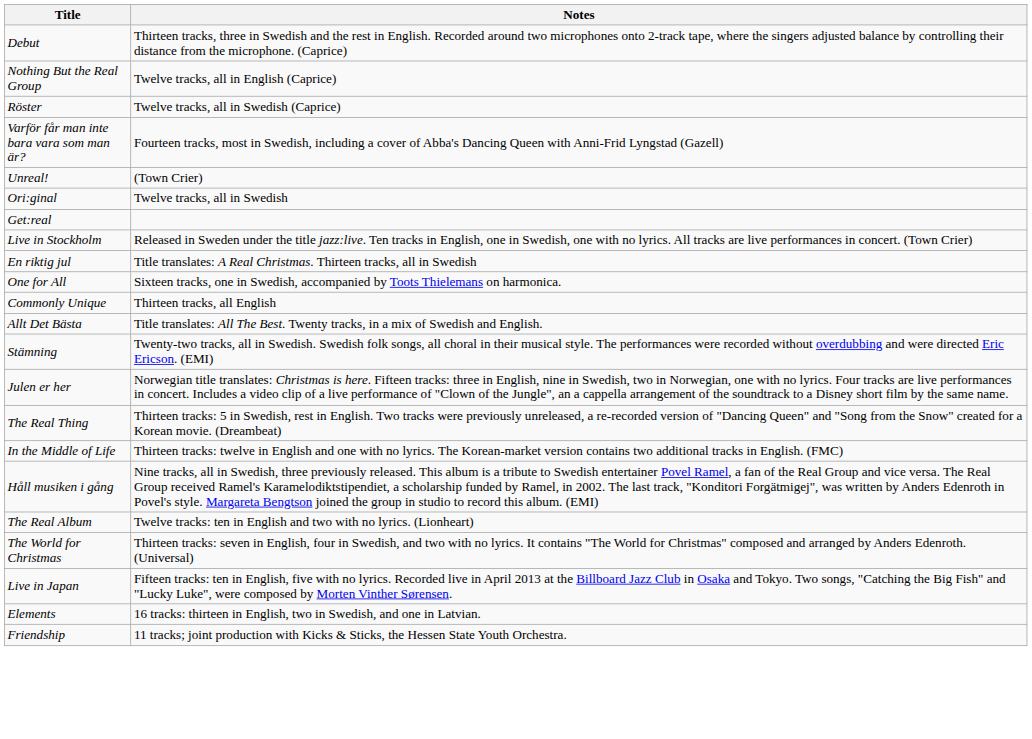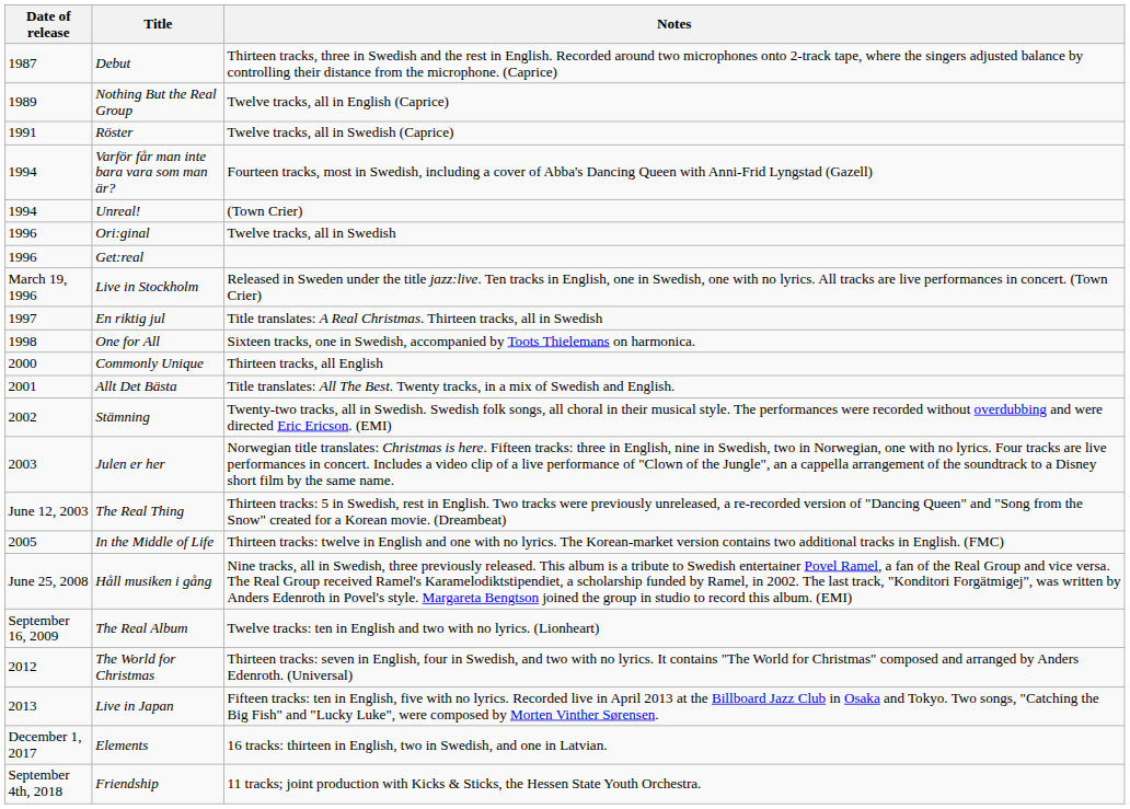 <table class="wikitable">
 <tr>
+<th>Date of release</th>
 <th>Title</th>
 <th>Notes</th>
 </tr>
 <tr>
+<td>1987</td>
 <td><em>Debut</em></td>
 <td>Thirteen tracks, three in Swedish and the rest in English. Recorded around two microphones onto 2-track tape, where the singers adjusted balance by controlling their distance from the microphone. (Caprice)</td>
 </tr>
 <tr>
+<td>1989</td>
 <td><em>Nothing But the Real Group</em></td>
 <td>Twelve tracks, all in English (Caprice)</td>
 </tr>
 <tr>
+<td>1991</td>
 <td><em>Röster</em></td>
 <td>Twelve tracks, all in Swedish (Caprice)</td>
 </tr>
 <tr>
+<td>1994</td>
 <td><em>Varför får man inte bara vara som man är?</em></td>
 <td>Fourteen tracks, most in Swedish, including a cover of Abba's Dancing Queen with Anni-Frid Lyngstad (Gazell)</td>
 </tr>
 <tr>
+<td>1994</td>
 <td><em>Unreal!</em></td>
 <td>(Town Crier)</td>
 </tr>
 <tr>
+<td>1996</td>
 <td><em>Ori:ginal</em></td>
 <td>Twelve tracks, all in Swedish</td>
 </tr>
 <tr>
+<td>1996</td>
 <td><em>Get:real</em></td>
 <td></td>
 </tr>
 <tr>
+<td>March 19, 1996</td>
 <td><em>Live in Stockholm</em></td>
 <td>Released in Sweden under the title <em>jazz:live</em>.  Ten tracks in English, one in Swedish, one with no lyrics.  All tracks are live performances in concert. (Town Crier)</td>
 </tr>
 <tr>
+<td>1997</td>
 <td><em>En riktig jul</em></td>
 <td>Title translates: <em>A Real Christmas</em>. Thirteen tracks, all in Swedish</td>
 </tr>
 <tr>
+<td>1998</td>
 <td><em>One for All</em></td>
 <td>Sixteen tracks, one in Swedish, accompanied by <a href='#'>Toots Thielemans</a> on harmonica.</td>
 </tr>
 <tr>
+<td>2000</td>
 <td><em>Commonly Unique</em></td>
 <td>Thirteen tracks, all English</td>
 </tr>
 <tr>
+<td>2001</td>
 <td><em>Allt Det Bästa</em></td>
 <td>Title translates: <em>All The Best</em>. Twenty tracks, in a mix of Swedish and English.</td>
 </tr>
 <tr>
+<td>2002</td>
 <td><em>Stämning</em></td>
 <td>Twenty-two tracks, all in Swedish.  Swedish folk songs, all choral in their musical style.  The performances were recorded without <a href='#'>overdubbing</a> and were directed <a href='#'>Eric Ericson</a>. (EMI)</td>
 </tr>
 <tr>
+<td>2003</td>
 <td><em>Julen er her</em></td>
 <td>Norwegian title translates: <em>Christmas is here</em>. Fifteen tracks: three in English, nine in Swedish, two in Norwegian, one with no lyrics.  Four tracks are live performances in concert.  Includes a video clip of a live performance of "Clown of the Jungle", an a cappella arrangement of the soundtrack to a Disney short film by the same name.</td>
 </tr>
 <tr>
+<td>June 12, 2003</td>
 <td><em>The Real Thing</em></td>
 <td>Thirteen tracks: 5 in Swedish, rest in English. Two tracks were previously unreleased, a re-recorded version of "Dancing Queen" and "Song from the Snow" created for a Korean movie. (Dreambeat)</td>
 </tr>
 <tr>
+<td>2005</td>
 <td><em>In the Middle of Life</em></td>
 <td>Thirteen tracks: twelve in English and one with no lyrics.  The Korean-market version contains two additional tracks in English. (FMC)</td>
 </tr>
 <tr>
+<td>June 25, 2008</td>
 <td><em>Håll musiken i gång</em></td>
 <td>Nine tracks, all in Swedish, three previously released. This album is a tribute to Swedish entertainer <a href='#'>Povel Ramel</a>, a fan of the Real Group and vice versa. The Real Group received Ramel's Karamelodiktstipendiet, a scholarship funded by Ramel, in 2002. The last track, "Konditori Forgätmigej", was written by Anders Edenroth in Povel's style. <a href='#'>Margareta Bengtson</a> joined the group in studio to record this album. (EMI)</td>
 </tr>
 <tr>
+<td>September 16, 2009</td>
 <td><em>The Real Album</em></td>
 <td>Twelve tracks: ten in English and two with no lyrics. (Lionheart)</td>
 </tr>
 <tr>
+<td>2012</td>
 <td><em>The World for Christmas</em></td>
 <td>Thirteen tracks: seven in English, four in Swedish, and two with no lyrics. It contains "The World for Christmas" composed and arranged by Anders Edenroth. (Universal)</td>
 </tr>
 <tr>
+<td>2013</td>
 <td><em>Live in Japan</em></td>
 <td>Fifteen tracks: ten in English, five with no lyrics. Recorded live in April 2013 at the <a href='#'>Billboard Jazz Club</a> in <a href='#'>Osaka</a> and Tokyo. Two songs, "Catching the Big Fish" and "Lucky Luke", were composed by <a href='#'>Morten Vinther Sørensen</a>.</td>
 </tr>
 <tr>
+<td>December 1, 2017</td>
 <td><em>Elements</em></td>
 <td>16 tracks: thirteen in English, two in Swedish, and one in Latvian.</td>
 </tr>
 <tr>
+<td>September 4th, 2018</td>
 <td><em>Friendship</em></td>
 <td>11 tracks; joint production with Kicks & Sticks, the Hessen State Youth Orchestra.</td>
 </tr>
 </table>
